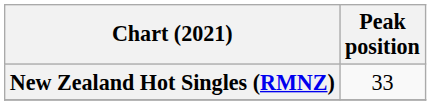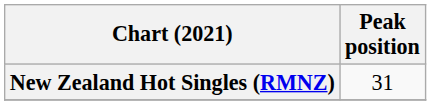 <table class="wikitable sortable plainrowheaders" style="text-align:center">
 <tr>
 <th scope="col">Chart (2021)</th>
 <th scope="col">Peak<br>position</th>
 </tr>
 <tr>
 <th scope="row">New Zealand Hot Singles (<a href='#'>RMNZ</a>)</th>
-<td>33</td>
+<td>31</td>
 </tr>
 <tr>
 </tr>
 </table>
